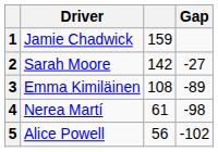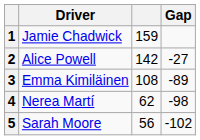 <table class="wikitable" style="font-size: 85%;">
 <tr>
 <th></th>
 <th>Driver</th>
 <th></th>
 <th>Gap</th>
 </tr>
 <tr>
 <th align="center">1</th>
 <td> <a href='#'>Jamie Chadwick</a></td>
 <td align="center">159</td>
 <td align="center"></td>
 </tr>
 <tr>
 <th align="center">2</th>
-<td> <a href='#'>Sarah Moore</a></td>
+<td> <a href='#'>Alice Powell</a></td>
 <td align="center">142</td>
 <td align="center">-27</td>
 </tr>
 <tr>
 <th align="center">3</th>
 <td> <a href='#'>Emma Kimiläinen</a></td>
 <td align="center">108</td>
 <td align="center">-89</td>
 </tr>
 <tr>
 <th align="center">4</th>
 <td> <a href='#'>Nerea Martí</a></td>
-<td align="center">61</td>
+<td align="center">62</td>
 <td align="center">-98</td>
 </tr>
 <tr>
 <th align="center">5</th>
-<td> <a href='#'>Alice Powell</a></td>
+<td> <a href='#'>Sarah Moore</a></td>
 <td align="center">56</td>
 <td align="center">-102</td>
 </tr>
 </table>
